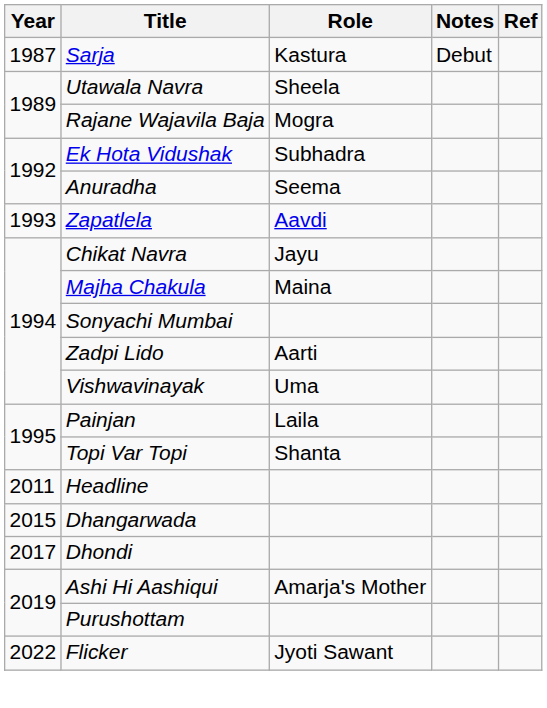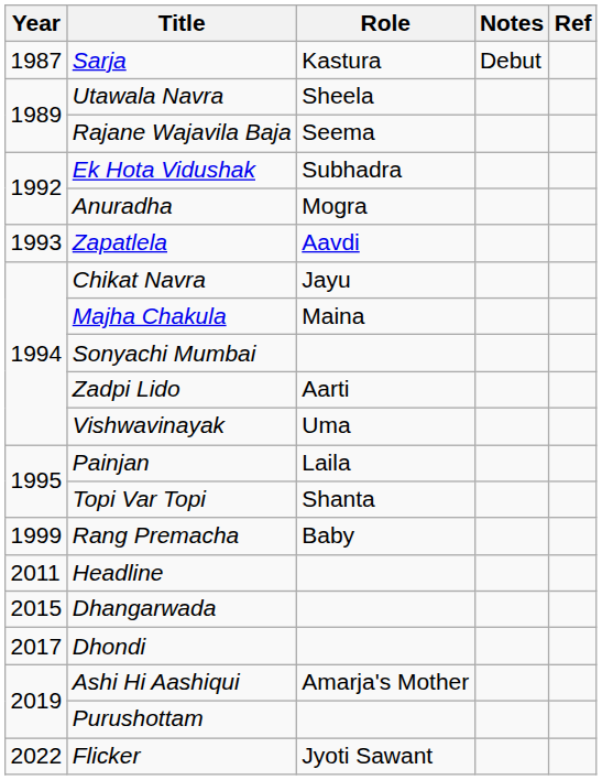 <table class="wikitable sortable">
 <tr>
 <th>Year</th>
 <th>Title</th>
 <th>Role</th>
 <th>Notes</th>
 <th>Ref</th>
 </tr>
 <tr>
 <td>1987</td>
 <td><a href='#'><em>Sarja</em></a></td>
 <td>Kastura</td>
 <td>Debut</td>
 <td></td>
 </tr>
 <tr>
 <td Rowspan="2">1989</td>
 <td><em>Utawala Navra</em></td>
 <td>Sheela</td>
 <td></td>
 <td></td>
 </tr>
 <tr>
 <td><em>Rajane Wajavila Baja</em></td>
-<td>Mogra</td>
+<td>Seema</td>
 <td></td>
 <td></td>
 </tr>
 <tr>
 <td Rowspan="2">1992</td>
 <td><em><a href='#'>Ek Hota Vidushak</a></em></td>
 <td>Subhadra</td>
 <td></td>
 <td></td>
 </tr>
 <tr>
 <td><em>Anuradha</em></td>
-<td>Seema</td>
+<td>Mogra</td>
 <td></td>
 <td></td>
 </tr>
 <tr>
 <td>1993</td>
 <td><em><a href='#'>Zapatlela</a></em></td>
 <td><a href='#'>Aavdi</a></td>
 <td></td>
 <td></td>
 </tr>
 <tr>
 <td Rowspan="5">1994</td>
 <td><em>Chikat Navra</em></td>
 <td>Jayu</td>
 <td></td>
 <td></td>
 </tr>
 <tr>
 <td><em><a href='#'>Majha Chakula</a></em></td>
 <td>Maina</td>
 <td></td>
 <td></td>
 </tr>
 <tr>
 <td><em>Sonyachi Mumbai</em></td>
 <td></td>
 <td></td>
 <td></td>
 </tr>
 <tr>
 <td><em>Zadpi Lido</em></td>
 <td>Aarti</td>
 <td></td>
 <td></td>
 </tr>
 <tr>
 <td><em>Vishwavinayak</em></td>
 <td>Uma</td>
 <td></td>
 <td></td>
 </tr>
 <tr>
 <td Rowspan="2">1995</td>
 <td><em>Painjan</em></td>
 <td>Laila</td>
 <td></td>
 <td></td>
 </tr>
 <tr>
 <td><em>Topi Var Topi</em></td>
 <td>Shanta</td>
 <td></td>
 <td></td>
 </tr>
 <tr>
+<td>1999</td>
+<td><em>Rang Premacha</em></td>
+<td>Baby</td>
+<td></td>
+<td></td>
+</tr>
+<tr>
 <td>2011</td>
 <td><em>Headline</em></td>
 <td></td>
 <td></td>
 <td></td>
 </tr>
 <tr>
 <td>2015</td>
 <td><em>Dhangarwada</em></td>
 <td></td>
 <td></td>
 <td></td>
 </tr>
 <tr>
 <td>2017</td>
 <td><em>Dhondi</em></td>
 <td></td>
 <td></td>
 <td></td>
 </tr>
 <tr>
 <td Rowspan="2">2019</td>
 <td><em>Ashi Hi Aashiqui</em></td>
 <td>Amarja's Mother</td>
 <td></td>
 <td></td>
 </tr>
 <tr>
 <td><em>Purushottam</em></td>
 <td></td>
 <td></td>
 <td></td>
 </tr>
 <tr>
 <td>2022</td>
 <td><em>Flicker</em></td>
 <td>Jyoti Sawant</td>
 <td></td>
 <td></td>
 </tr>
 </table>
